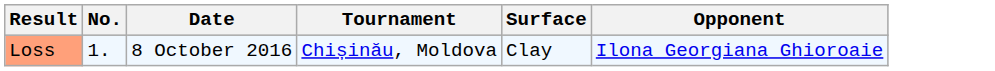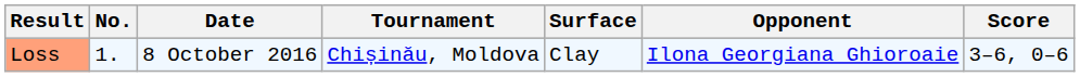 <table class="sortable wikitable" style=font-size:97%>
 <tr>
 <th>Result</th>
 <th>No.</th>
 <th>Date</th>
 <th>Tournament</th>
 <th>Surface</th>
 <th>Opponent</th>
+<th>Score</th>
 </tr>
 <tr style="background:#f0f8ff;">
 <td style="background:#ffa07a;">Loss</td>
 <td>1.</td>
 <td>8 October 2016</td>
 <td><a href='#'>Chișinău</a>, Moldova</td>
 <td>Clay</td>
 <td> <a href='#'>Ilona Georgiana Ghioroaie</a></td>
+<td>3–6, 0–6</td>
 </tr>
 </table>
